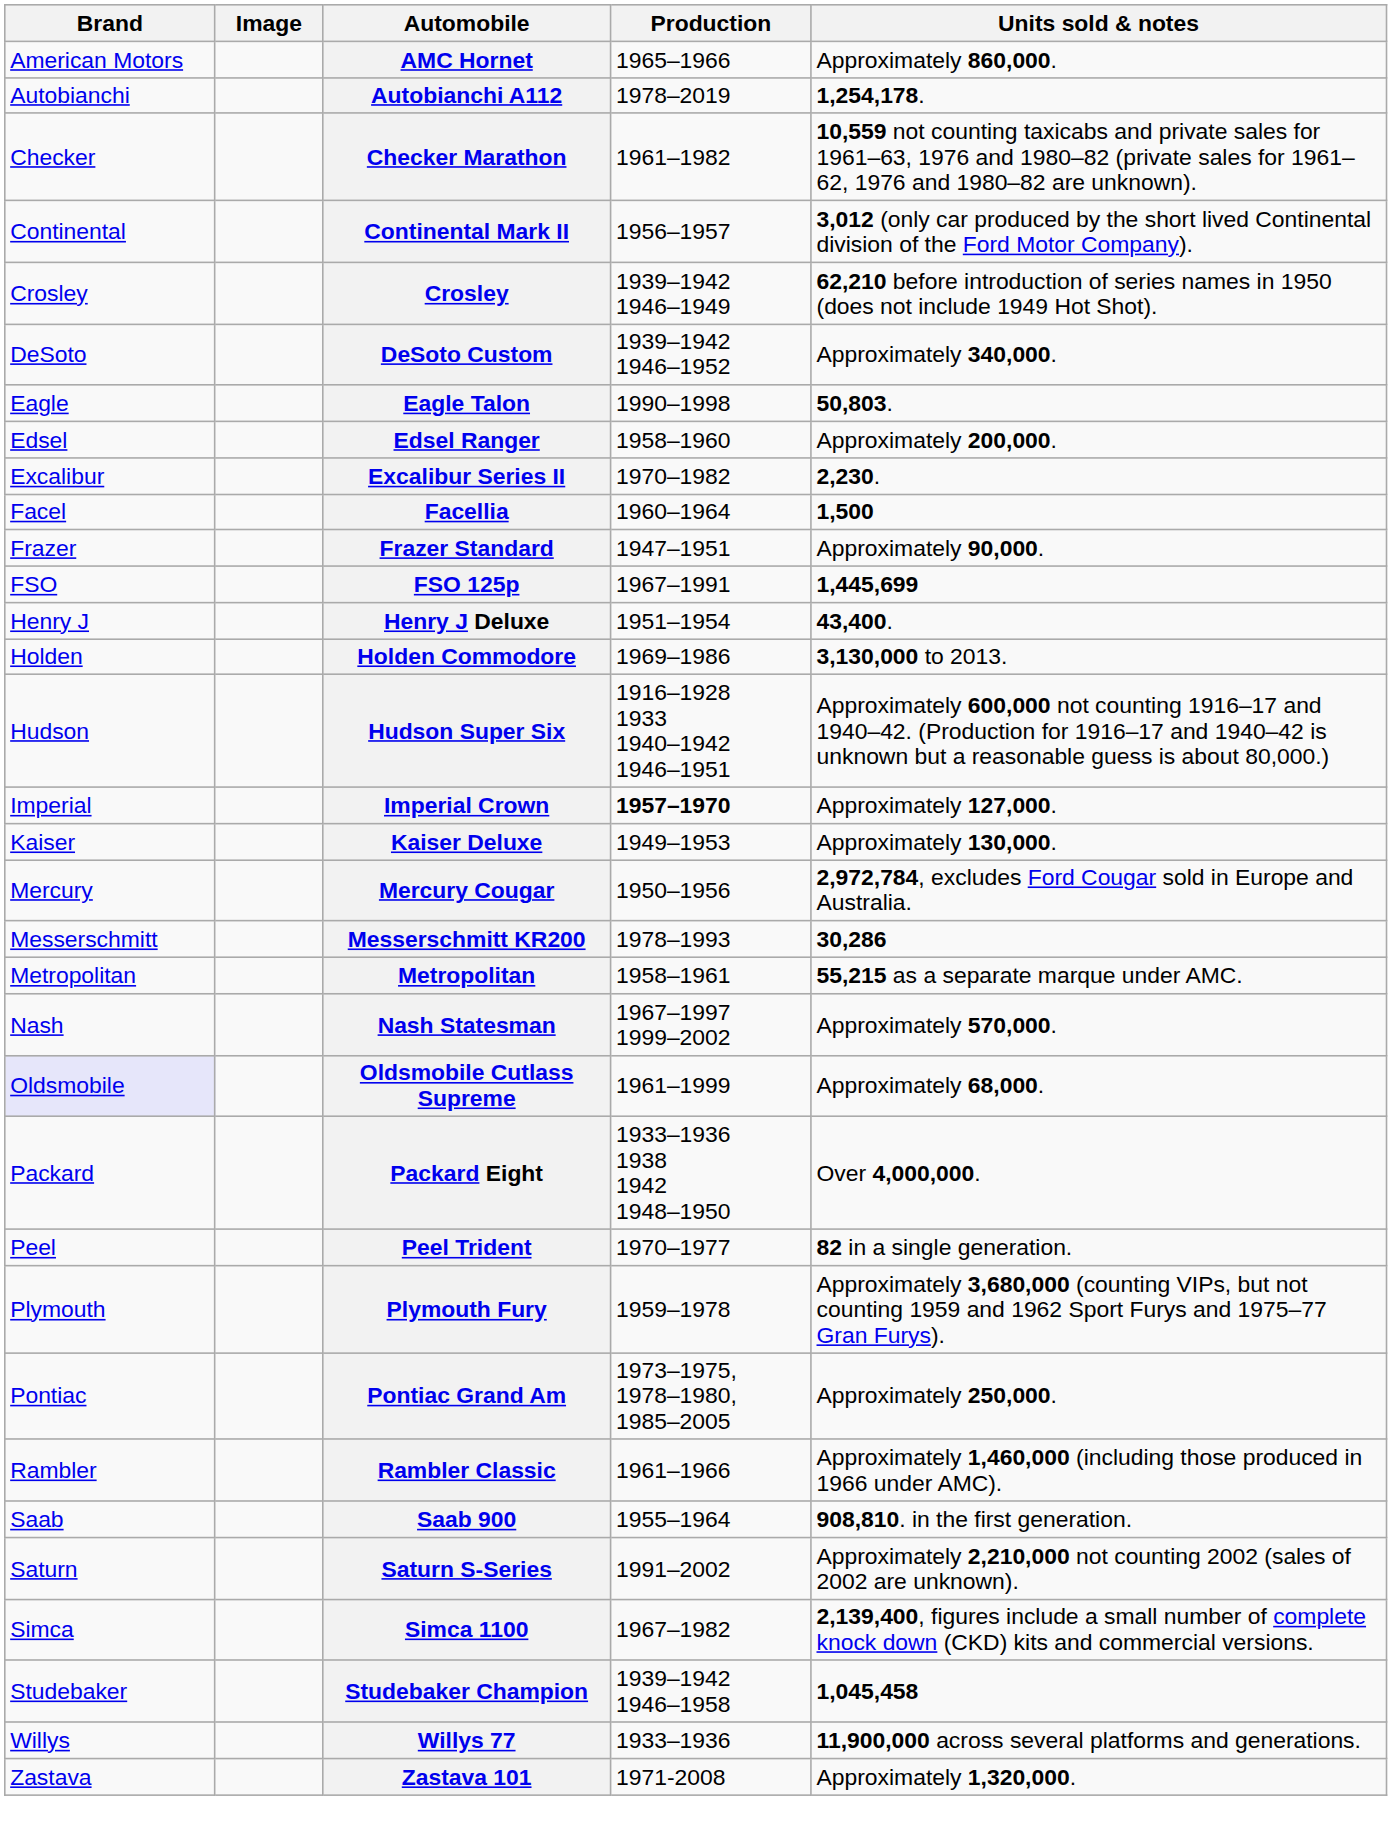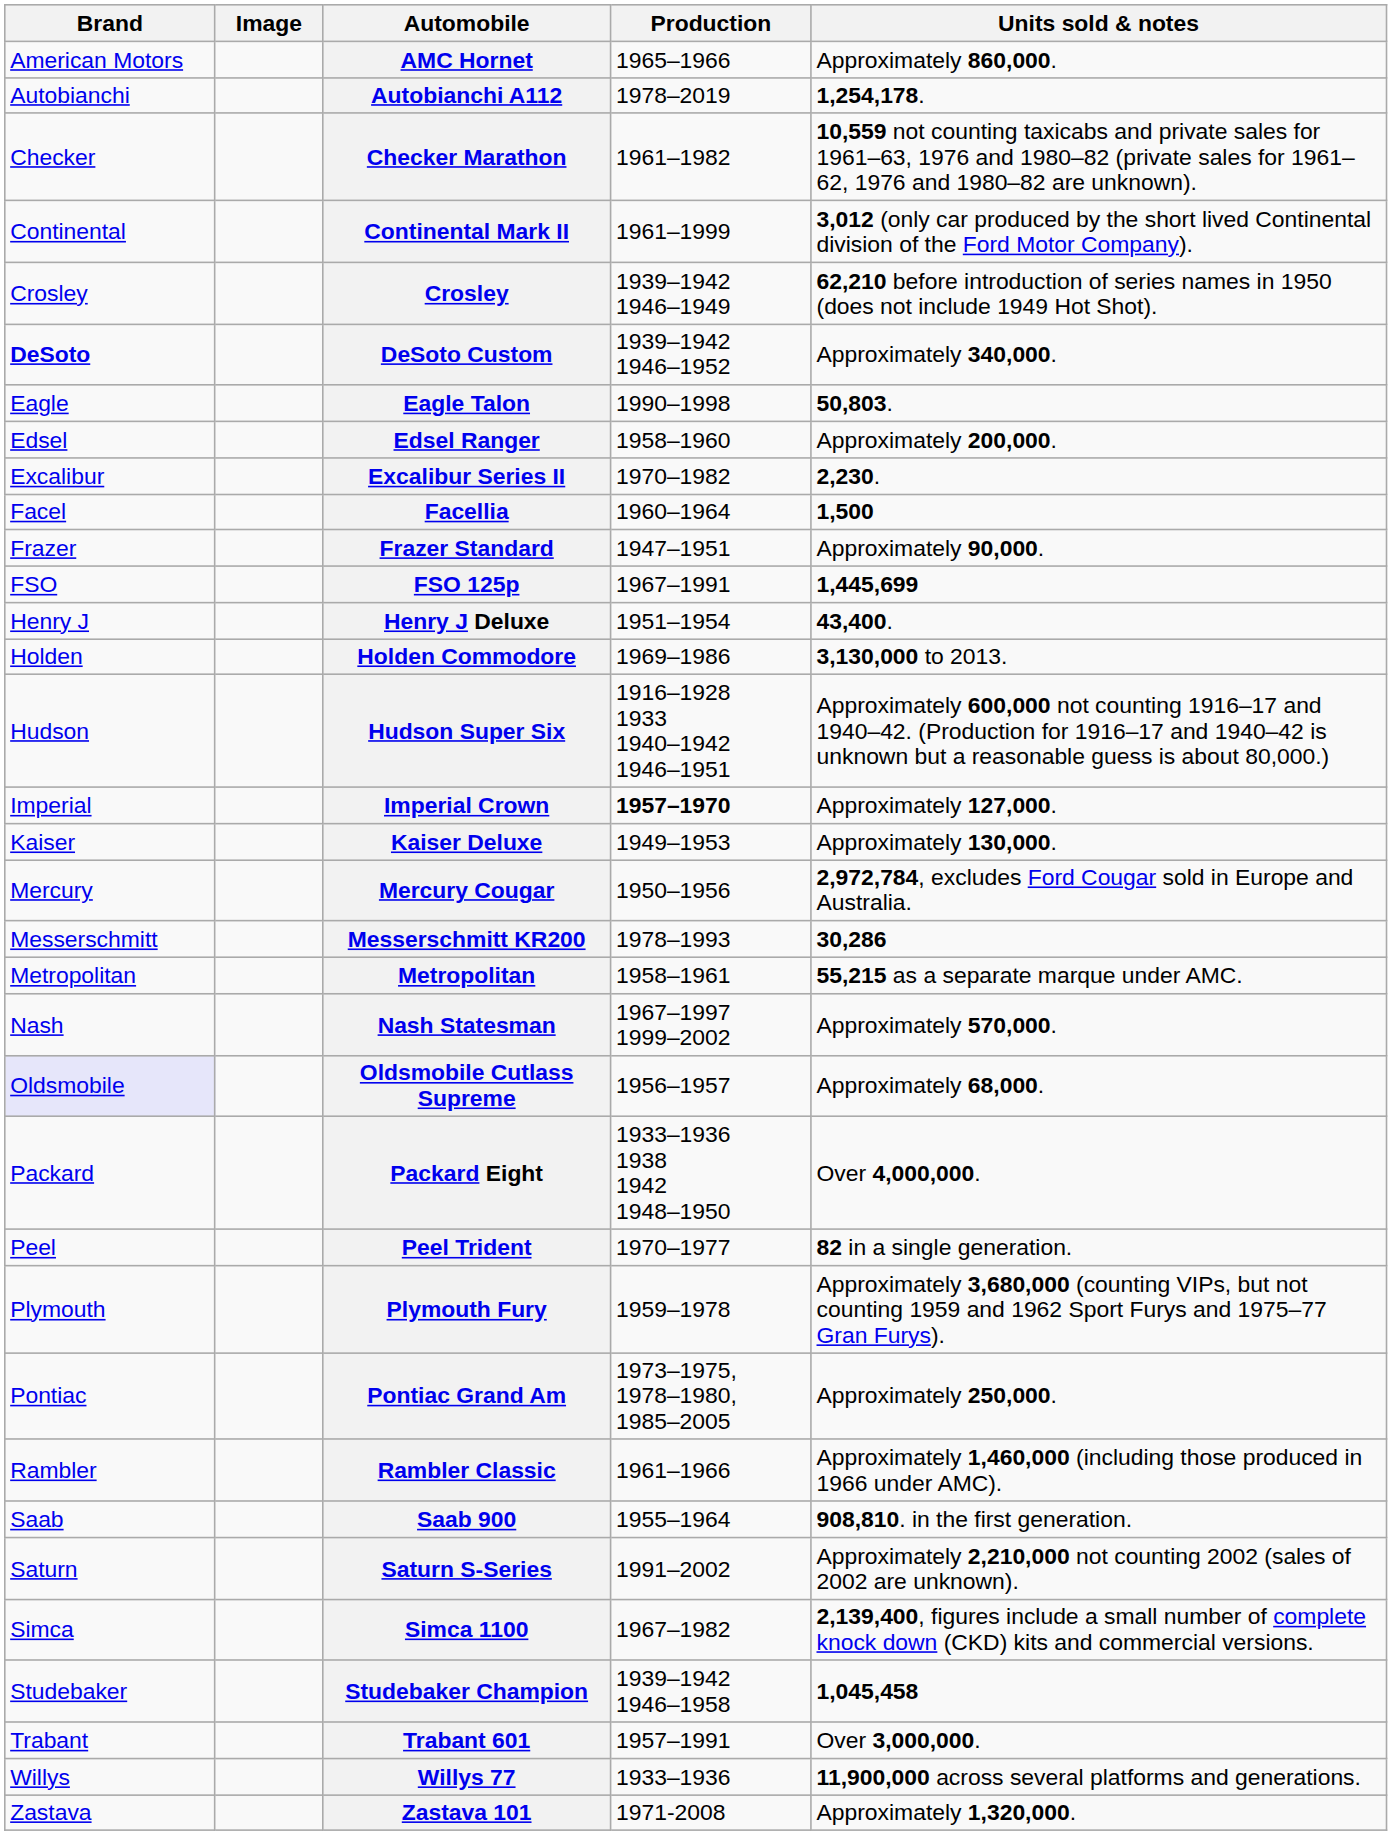 <table class="wikitable sortable" style="font-size:90%">
 <tr>
 <th style="width:10em">Brand</th>
 <th style="width:5em">Image</th>
 <th style="width:15em">Automobile</th>
 <th style="width:10em">Production</th>
 <th style="width:35em">Units sold & notes</th>
 </tr>
 <tr>
 <td><a href='#'>American Motors</a></td>
 <td></td>
 <th><a href='#'>AMC Hornet</a></th>
 <td>1965–1966</td>
 <td>Approximately <strong>860,000</strong>.</td>
 </tr>
 <tr>
 <td><a href='#'>Autobianchi</a></td>
 <td></td>
 <th><a href='#'>Autobianchi A112</a></th>
 <td>1978–2019</td>
 <td><strong>1,254,178</strong>.</td>
 </tr>
 <tr>
 <td><a href='#'>Checker</a></td>
 <td></td>
 <th><a href='#'>Checker Marathon</a></th>
 <td>1961–1982</td>
 <td><strong>10,559</strong> not counting taxicabs and private sales for 1961–63, 1976 and 1980–82 (private sales for 1961–62, 1976 and 1980–82 are unknown).</td>
 </tr>
 <tr>
 <td><a href='#'>Continental</a></td>
 <td></td>
 <th><a href='#'>Continental Mark II</a></th>
-<td>1956–1957</td>
+<td>1961–1999</td>
 <td><strong>3,012</strong> (only car produced by the short lived Continental division of the <a href='#'>Ford Motor Company</a>).</td>
 </tr>
 <tr>
 <td><a href='#'>Crosley</a></td>
 <td></td>
 <th><a href='#'>Crosley</a></th>
 <td>1939–1942<br>1946–1949</td>
 <td><strong>62,210</strong> before introduction of series names in 1950 (does not include 1949 Hot Shot).</td>
 </tr>
 <tr>
-<td><a href='#'>DeSoto</a></td>
+<td><strong><a href='#'>DeSoto</a></strong></td>
 <td></td>
 <th><a href='#'>DeSoto Custom</a></th>
 <td>1939–1942<br>1946–1952</td>
 <td>Approximately <strong>340,000</strong>.</td>
 </tr>
 <tr>
 <td><a href='#'>Eagle</a></td>
 <td></td>
 <th><a href='#'>Eagle Talon</a></th>
 <td>1990–1998</td>
 <td><strong>50,803</strong>.</td>
 </tr>
 <tr>
 <td><a href='#'>Edsel</a></td>
 <td></td>
 <th><a href='#'>Edsel Ranger</a></th>
 <td>1958–1960</td>
 <td>Approximately <strong>200,000</strong>.</td>
 </tr>
 <tr>
 <td><a href='#'>Excalibur</a></td>
 <td></td>
 <th><a href='#'>Excalibur Series II</a></th>
 <td>1970–1982</td>
 <td><strong>2,230</strong>.</td>
 </tr>
 <tr>
 <td><a href='#'>Facel</a></td>
 <td></td>
 <th><a href='#'>Facellia</a></th>
 <td>1960–1964</td>
 <td><strong>1,500</strong></td>
 </tr>
 <tr>
 <td><a href='#'>Frazer</a></td>
 <td></td>
 <th><a href='#'>Frazer Standard</a></th>
 <td>1947–1951</td>
 <td>Approximately <strong>90,000</strong>.</td>
 </tr>
 <tr>
 <td><a href='#'>FSO</a></td>
 <td></td>
 <th><a href='#'>FSO 125p</a></th>
 <td>1967–1991</td>
 <td><strong>1,445,699</strong></td>
 </tr>
 <tr>
 <td><a href='#'>Henry J</a></td>
 <td></td>
 <th><a href='#'>Henry J</a> Deluxe</th>
 <td>1951–1954</td>
 <td><strong>43,400</strong>.</td>
 </tr>
 <tr>
 <td><a href='#'>Holden</a></td>
 <td></td>
 <th><a href='#'>Holden Commodore</a></th>
 <td>1969–1986</td>
 <td><strong>3,130,000</strong> to 2013.</td>
 </tr>
 <tr>
 <td><a href='#'>Hudson</a></td>
 <td></td>
 <th><a href='#'>Hudson Super Six</a></th>
 <td>1916–1928<br>1933<br>1940–1942<br>1946–1951</td>
 <td>Approximately <strong>600,000</strong> not counting 1916–17 and 1940–42. (Production for 1916–17 and 1940–42 is unknown but a reasonable guess is about 80,000.)</td>
 </tr>
 <tr>
 <td><a href='#'>Imperial</a></td>
 <td></td>
 <th><a href='#'>Imperial Crown</a></th>
 <td><strong>1957–1970</strong></td>
 <td>Approximately <strong>127,000</strong>.</td>
 </tr>
 <tr>
 <td><a href='#'>Kaiser</a></td>
 <td></td>
 <th><a href='#'>Kaiser Deluxe</a></th>
 <td>1949–1953</td>
 <td>Approximately <strong>130,000</strong>.</td>
 </tr>
 <tr>
 <td><a href='#'>Mercury</a></td>
 <td></td>
 <th><a href='#'>Mercury Cougar</a></th>
 <td>1950–1956</td>
 <td><strong>2,972,784</strong>, excludes <a href='#'>Ford Cougar</a> sold in Europe and Australia.</td>
 </tr>
 <tr>
 <td><a href='#'>Messerschmitt</a></td>
 <td></td>
 <th><a href='#'>Messerschmitt KR200</a></th>
 <td>1978–1993</td>
 <td><strong>30,286</strong></td>
 </tr>
 <tr>
 <td><a href='#'>Metropolitan</a></td>
 <td></td>
 <th><a href='#'>Metropolitan</a></th>
 <td>1958–1961</td>
 <td><strong>55,215</strong> as a separate marque under AMC.</td>
 </tr>
 <tr>
 <td><a href='#'>Nash</a></td>
 <td></td>
 <th><a href='#'>Nash Statesman</a></th>
 <td>1967–1997<br>1999–2002</td>
 <td>Approximately <strong>570,000</strong>.</td>
 </tr>
 <tr>
 <td style="background: lavender;"><a href='#'>Oldsmobile</a></td>
 <td></td>
 <th><a href='#'>Oldsmobile Cutlass Supreme</a></th>
-<td>1961–1999</td>
+<td>1956–1957</td>
 <td>Approximately <strong>68,000</strong>.</td>
 </tr>
 <tr>
 <td><a href='#'>Packard</a></td>
 <td></td>
 <th><a href='#'>Packard</a> Eight</th>
 <td>1933–1936<br>1938<br>1942<br>1948–1950</td>
 <td>Over <strong>4,000,000</strong>.</td>
 </tr>
 <tr>
 <td><a href='#'>Peel</a></td>
 <td></td>
 <th><a href='#'>Peel Trident</a></th>
 <td>1970–1977</td>
 <td><strong>82</strong> in a single generation.</td>
 </tr>
 <tr>
 <td><a href='#'>Plymouth</a></td>
 <td></td>
 <th><a href='#'>Plymouth Fury</a></th>
 <td>1959–1978</td>
 <td>Approximately <strong>3,680,000</strong> (counting VIPs, but not counting 1959 and 1962 Sport Furys and 1975–77 <a href='#'>Gran Furys</a>).</td>
 </tr>
 <tr>
 <td><a href='#'>Pontiac</a></td>
 <td></td>
 <th><a href='#'>Pontiac Grand Am</a></th>
 <td>1973–1975, 1978–1980, 1985–2005</td>
 <td>Approximately <strong>250,000</strong>.</td>
 </tr>
 <tr>
 <td><a href='#'>Rambler</a></td>
 <td></td>
 <th><a href='#'>Rambler Classic</a></th>
 <td>1961–1966</td>
 <td>Approximately <strong>1,460,000</strong> (including those produced in 1966 under AMC).</td>
 </tr>
 <tr>
 <td><a href='#'>Saab</a></td>
 <td></td>
 <th><a href='#'>Saab 900</a></th>
 <td>1955–1964</td>
 <td><strong>908,810</strong>. in the first generation.</td>
 </tr>
 <tr>
 <td><a href='#'>Saturn</a></td>
 <td></td>
 <th><a href='#'>Saturn S-Series</a></th>
 <td>1991–2002</td>
 <td>Approximately <strong>2,210,000</strong> not counting 2002 (sales of 2002 are unknown).</td>
 </tr>
 <tr>
 <td><a href='#'>Simca</a></td>
 <td></td>
 <th><a href='#'>Simca 1100</a></th>
 <td>1967–1982</td>
 <td><strong>2,139,400</strong>, figures include a small number of <a href='#'>complete knock down</a> (CKD) kits and commercial versions.</td>
 </tr>
 <tr>
 <td><a href='#'>Studebaker</a></td>
 <td></td>
 <th><a href='#'>Studebaker Champion</a></th>
 <td>1939–1942<br>1946–1958</td>
 <td><strong>1,045,458</strong></td>
 </tr>
 <tr>
+<td><a href='#'>Trabant</a></td>
+<td></td>
+<th><a href='#'>Trabant 601</a></th>
+<td>1957–1991</td>
+<td>Over <strong>3,000,000</strong>.</td>
+</tr>
+<tr>
 <td><a href='#'>Willys</a></td>
 <td></td>
 <th><a href='#'>Willys 77</a></th>
 <td>1933–1936</td>
 <td><strong>11,900,000</strong> across several platforms and generations.</td>
 </tr>
 <tr>
 <td><a href='#'>Zastava</a></td>
 <td></td>
 <th><a href='#'>Zastava 101</a></th>
 <td>1971-2008</td>
 <td>Approximately <strong>1,320,000</strong>.</td>
 </tr>
 </table>
